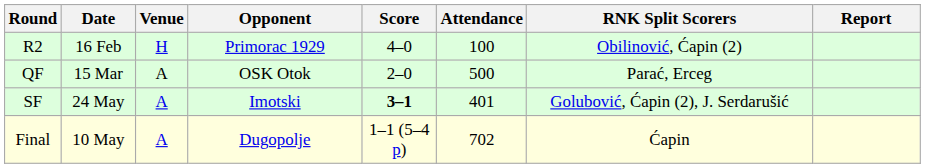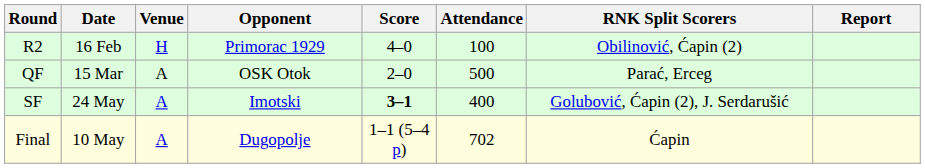 <table class="wikitable sortable" style="text-align: center; font-size:95%;">
 <tr>
 <th width="30">Round</th>
 <th width="60">Date<br></th>
 <th width="20">Venue<br></th>
 <th width="150">Opponent<br></th>
 <th width="60">Score<br></th>
 <th width="40">Attendance<br></th>
 <th width="250">RNK Split Scorers</th>
 <th width="90" class="unsortable">Report</th>
 </tr>
 <tr bgcolor="#ddffdd">
 <td>R2</td>
 <td>16 Feb</td>
 <td><a href='#'>H</a></td>
 <td><a href='#'>Primorac 1929</a></td>
 <td>4–0</td>
 <td>100</td>
 <td><a href='#'>Obilinović</a>, Ćapin (2)</td>
 <td></td>
 </tr>
 <tr bgcolor="#ddffdd">
 <td>QF</td>
 <td>15 Mar</td>
 <td>A</td>
 <td>OSK Otok</td>
 <td>2–0</td>
 <td>500</td>
 <td>Parać, Erceg</td>
 <td></td>
 </tr>
 <tr bgcolor="#ddffdd">
 <td>SF</td>
 <td>24 May</td>
 <td><a href='#'>A</a></td>
 <td><a href='#'>Imotski</a></td>
 <td><strong>3–1</strong></td>
-<td>401</td>
+<td>400</td>
 <td><a href='#'>Golubović</a>, Ćapin (2), J. Serdarušić</td>
 <td></td>
 </tr>
 <tr bgcolor="#ffffdd">
 <td>Final</td>
 <td>10 May</td>
 <td><a href='#'>A</a></td>
 <td><a href='#'>Dugopolje</a></td>
 <td>1–1 (5–4 <a href='#'>p</a>)</td>
 <td>702</td>
 <td>Ćapin</td>
 <td></td>
 </tr>
 </table>
